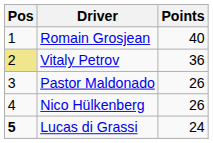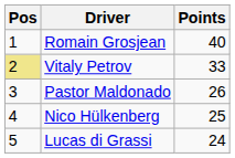 <table class="wikitable" style="font-size: 95%;">
 <tr>
 <th>Pos</th>
 <th>Driver</th>
 <th>Points</th>
 </tr>
 <tr>
 <td>1</td>
 <td> <a href='#'>Romain Grosjean</a></td>
 <td align="right">40</td>
 </tr>
 <tr>
 <td style="background: khaki;">2</td>
 <td> <a href='#'>Vitaly Petrov</a></td>
-<td align="right">36</td>
+<td align="right">33</td>
 </tr>
 <tr>
 <td>3</td>
 <td> <a href='#'>Pastor Maldonado</a></td>
 <td align="right">26</td>
 </tr>
 <tr>
 <td>4</td>
 <td> <a href='#'>Nico Hülkenberg</a></td>
-<td align="right">26</td>
+<td align="right">25</td>
 </tr>
 <tr>
-<td><strong>5</strong></td>
+<td>5</td>
 <td> <a href='#'>Lucas di Grassi</a></td>
 <td align="right">24</td>
 </tr>
 </table>
